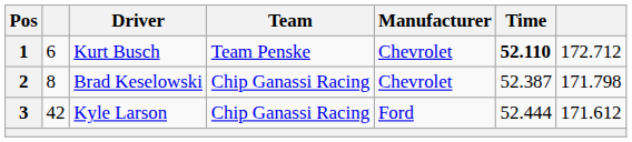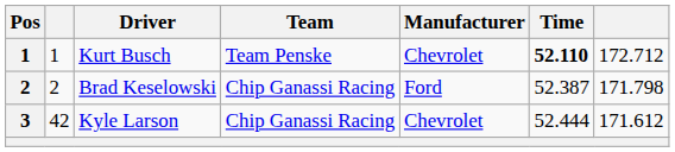 <table class="wikitable" style="font-size:95%">
 <tr>
 <th>Pos</th>
 <th></th>
 <th>Driver</th>
 <th>Team</th>
 <th>Manufacturer</th>
 <th>Time</th>
 <th></th>
 </tr>
 <tr>
 <th>1</th>
-<td>6</td>
+<td>1</td>
 <td><a href='#'>Kurt Busch</a></td>
 <td><a href='#'>Team Penske</a></td>
 <td><a href='#'>Chevrolet</a></td>
 <td><strong>52.110</strong></td>
 <td>172.712</td>
 </tr>
 <tr>
 <th>2</th>
-<td>8</td>
+<td>2</td>
 <td><a href='#'>Brad Keselowski</a></td>
 <td><a href='#'>Chip Ganassi Racing</a></td>
-<td><a href='#'>Chevrolet</a></td>
+<td><a href='#'>Ford</a></td>
 <td>52.387</td>
 <td>171.798</td>
 </tr>
 <tr>
 <th>3</th>
 <td>42</td>
 <td><a href='#'>Kyle Larson</a></td>
 <td><a href='#'>Chip Ganassi Racing</a></td>
-<td><a href='#'>Ford</a></td>
+<td><a href='#'>Chevrolet</a></td>
 <td>52.444</td>
 <td>171.612</td>
 </tr>
 <tr>
 <th colspan="7"></th>
 </tr>
 </table>
